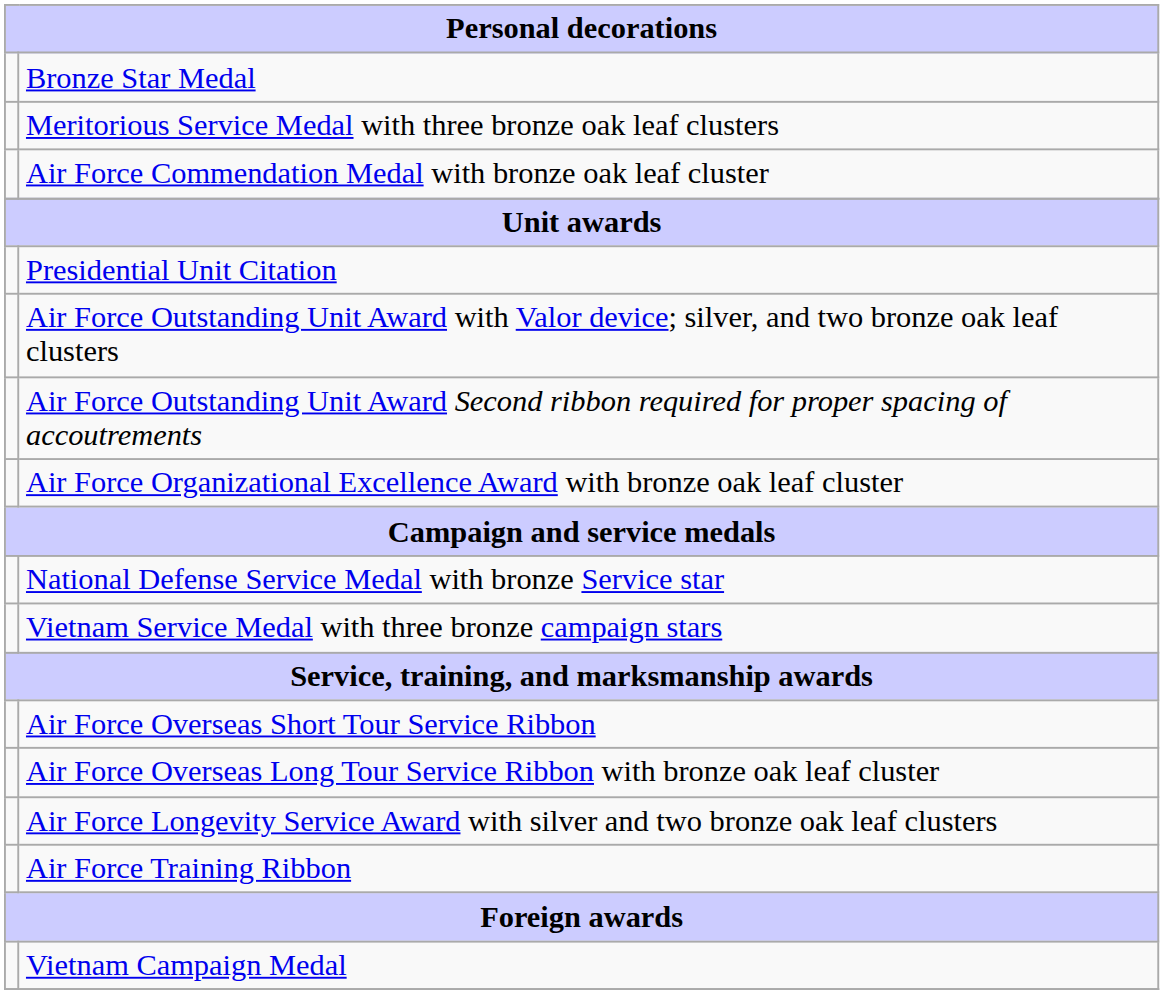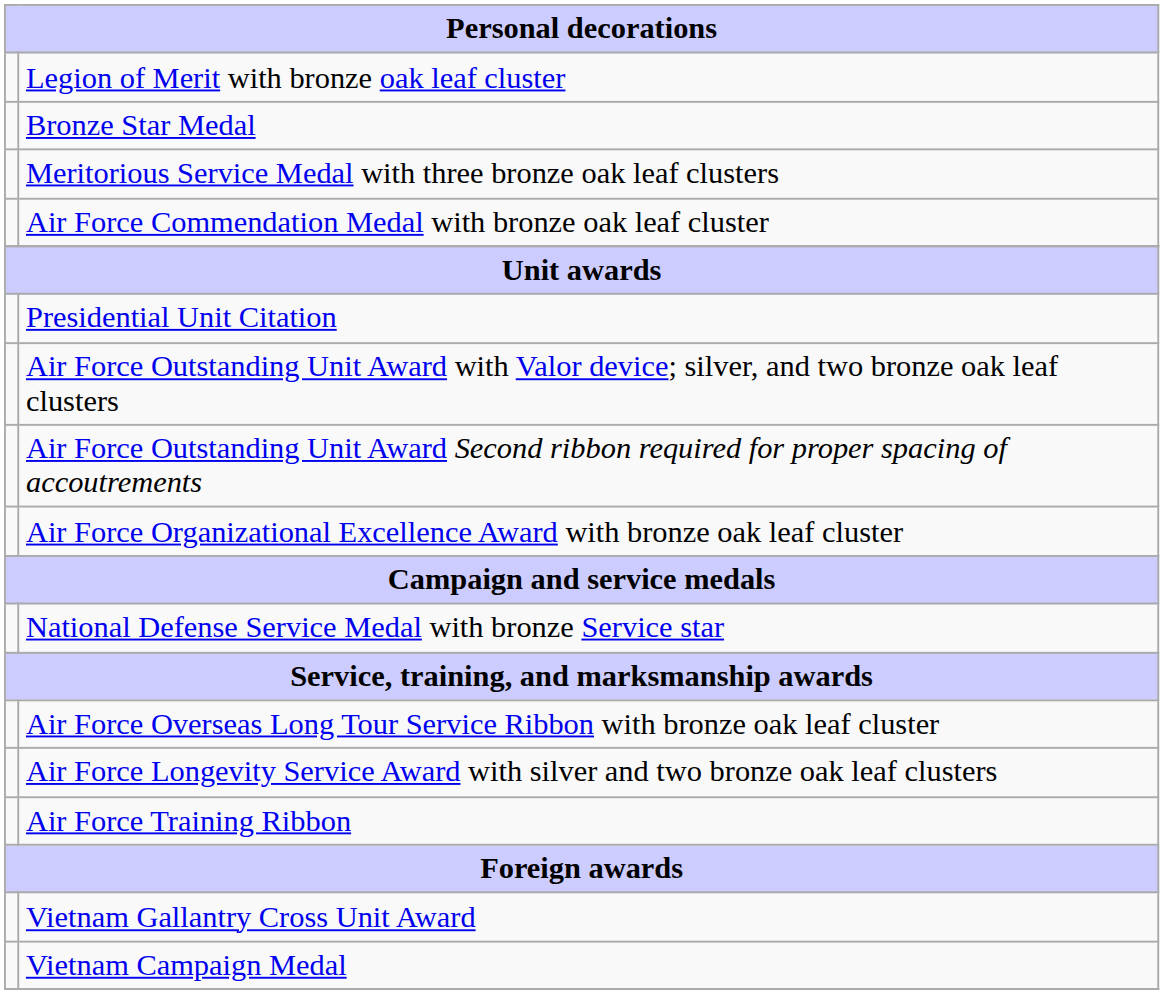 <table class="wikitable">
 <tr style="background:#ccf; text-align:center;">
 <td colspan=2><strong>Personal decorations</strong></td>
+</tr>
+<tr>
+<td></td>
+<td><a href='#'>Legion of Merit</a> with bronze <a href='#'>oak leaf cluster</a></td>
 </tr>
 <tr>
 <td></td>
 <td><a href='#'>Bronze Star Medal</a></td>
 </tr>
 <tr>
 <td></td>
 <td><a href='#'>Meritorious Service Medal</a> with three bronze oak leaf clusters</td>
 </tr>
 <tr>
 <td></td>
 <td><a href='#'>Air Force Commendation Medal</a> with bronze oak leaf cluster</td>
 </tr>
 <tr>
 </tr>
 <tr style="background:#ccf; text-align:center;">
 <td colspan=2><strong>Unit awards</strong></td>
 </tr>
 <tr>
 <td></td>
 <td><a href='#'>Presidential Unit Citation</a></td>
 </tr>
 <tr>
 <td></td>
 <td><a href='#'>Air Force Outstanding Unit Award</a> with <a href='#'>Valor device</a>; silver, and two bronze oak leaf clusters</td>
 </tr>
 <tr>
 <td></td>
 <td><a href='#'>Air Force Outstanding Unit Award</a> <em>Second ribbon required for proper spacing of accoutrements</em></td>
 </tr>
 <tr>
 <td></td>
 <td><a href='#'>Air Force Organizational Excellence Award</a> with bronze oak leaf cluster</td>
 </tr>
 <tr style="background:#ccf; text-align:center;">
 <td colspan=2><strong>Campaign and service medals</strong></td>
 </tr>
 <tr>
 <td></td>
 <td><a href='#'>National Defense Service Medal</a> with bronze <a href='#'>Service star</a></td>
 </tr>
-<tr>
-<td></td>
-<td><a href='#'>Vietnam Service Medal</a> with three bronze <a href='#'>campaign stars</a></td>
-</tr>
 <tr style="background:#ccf; text-align:center;">
 <td colspan=2><strong>Service, training, and marksmanship awards</strong></td>
-</tr>
-<tr>
-<td></td>
-<td><a href='#'>Air Force Overseas Short Tour Service Ribbon</a></td>
 </tr>
 <tr>
 <td></td>
 <td><a href='#'>Air Force Overseas Long Tour Service Ribbon</a> with bronze oak leaf cluster</td>
 </tr>
 <tr>
 <td></td>
 <td><a href='#'>Air Force Longevity Service Award</a> with silver and two bronze oak leaf clusters</td>
 </tr>
 <tr>
 <td></td>
 <td><a href='#'>Air Force Training Ribbon</a></td>
 </tr>
 <tr style="background:#ccf; text-align:center;">
 <td colspan=2><strong>Foreign awards</strong></td>
 </tr>
 <tr>
 <td></td>
+<td><a href='#'>Vietnam Gallantry Cross Unit Award</a></td>
+</tr>
+<tr>
+<td></td>
 <td><a href='#'>Vietnam Campaign Medal</a></td>
 </tr>
 <tr>
 </tr>
 </table>
